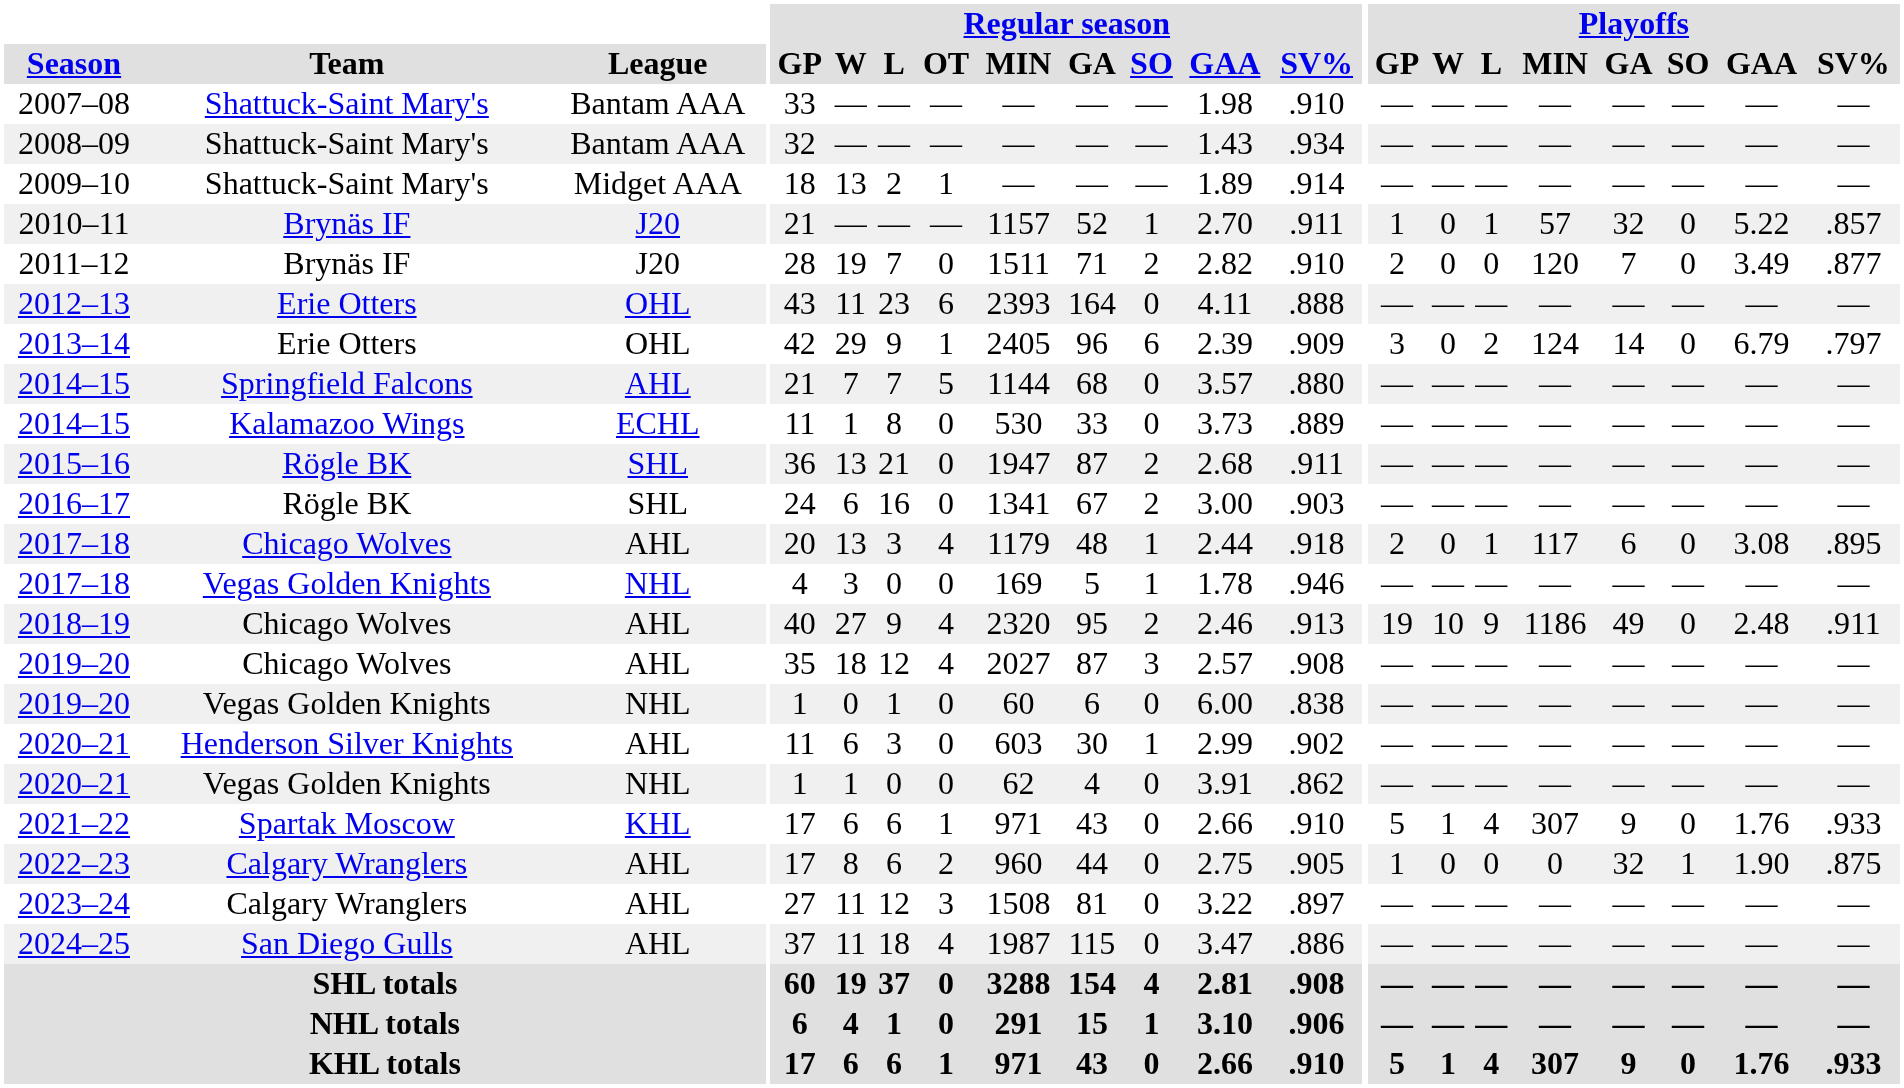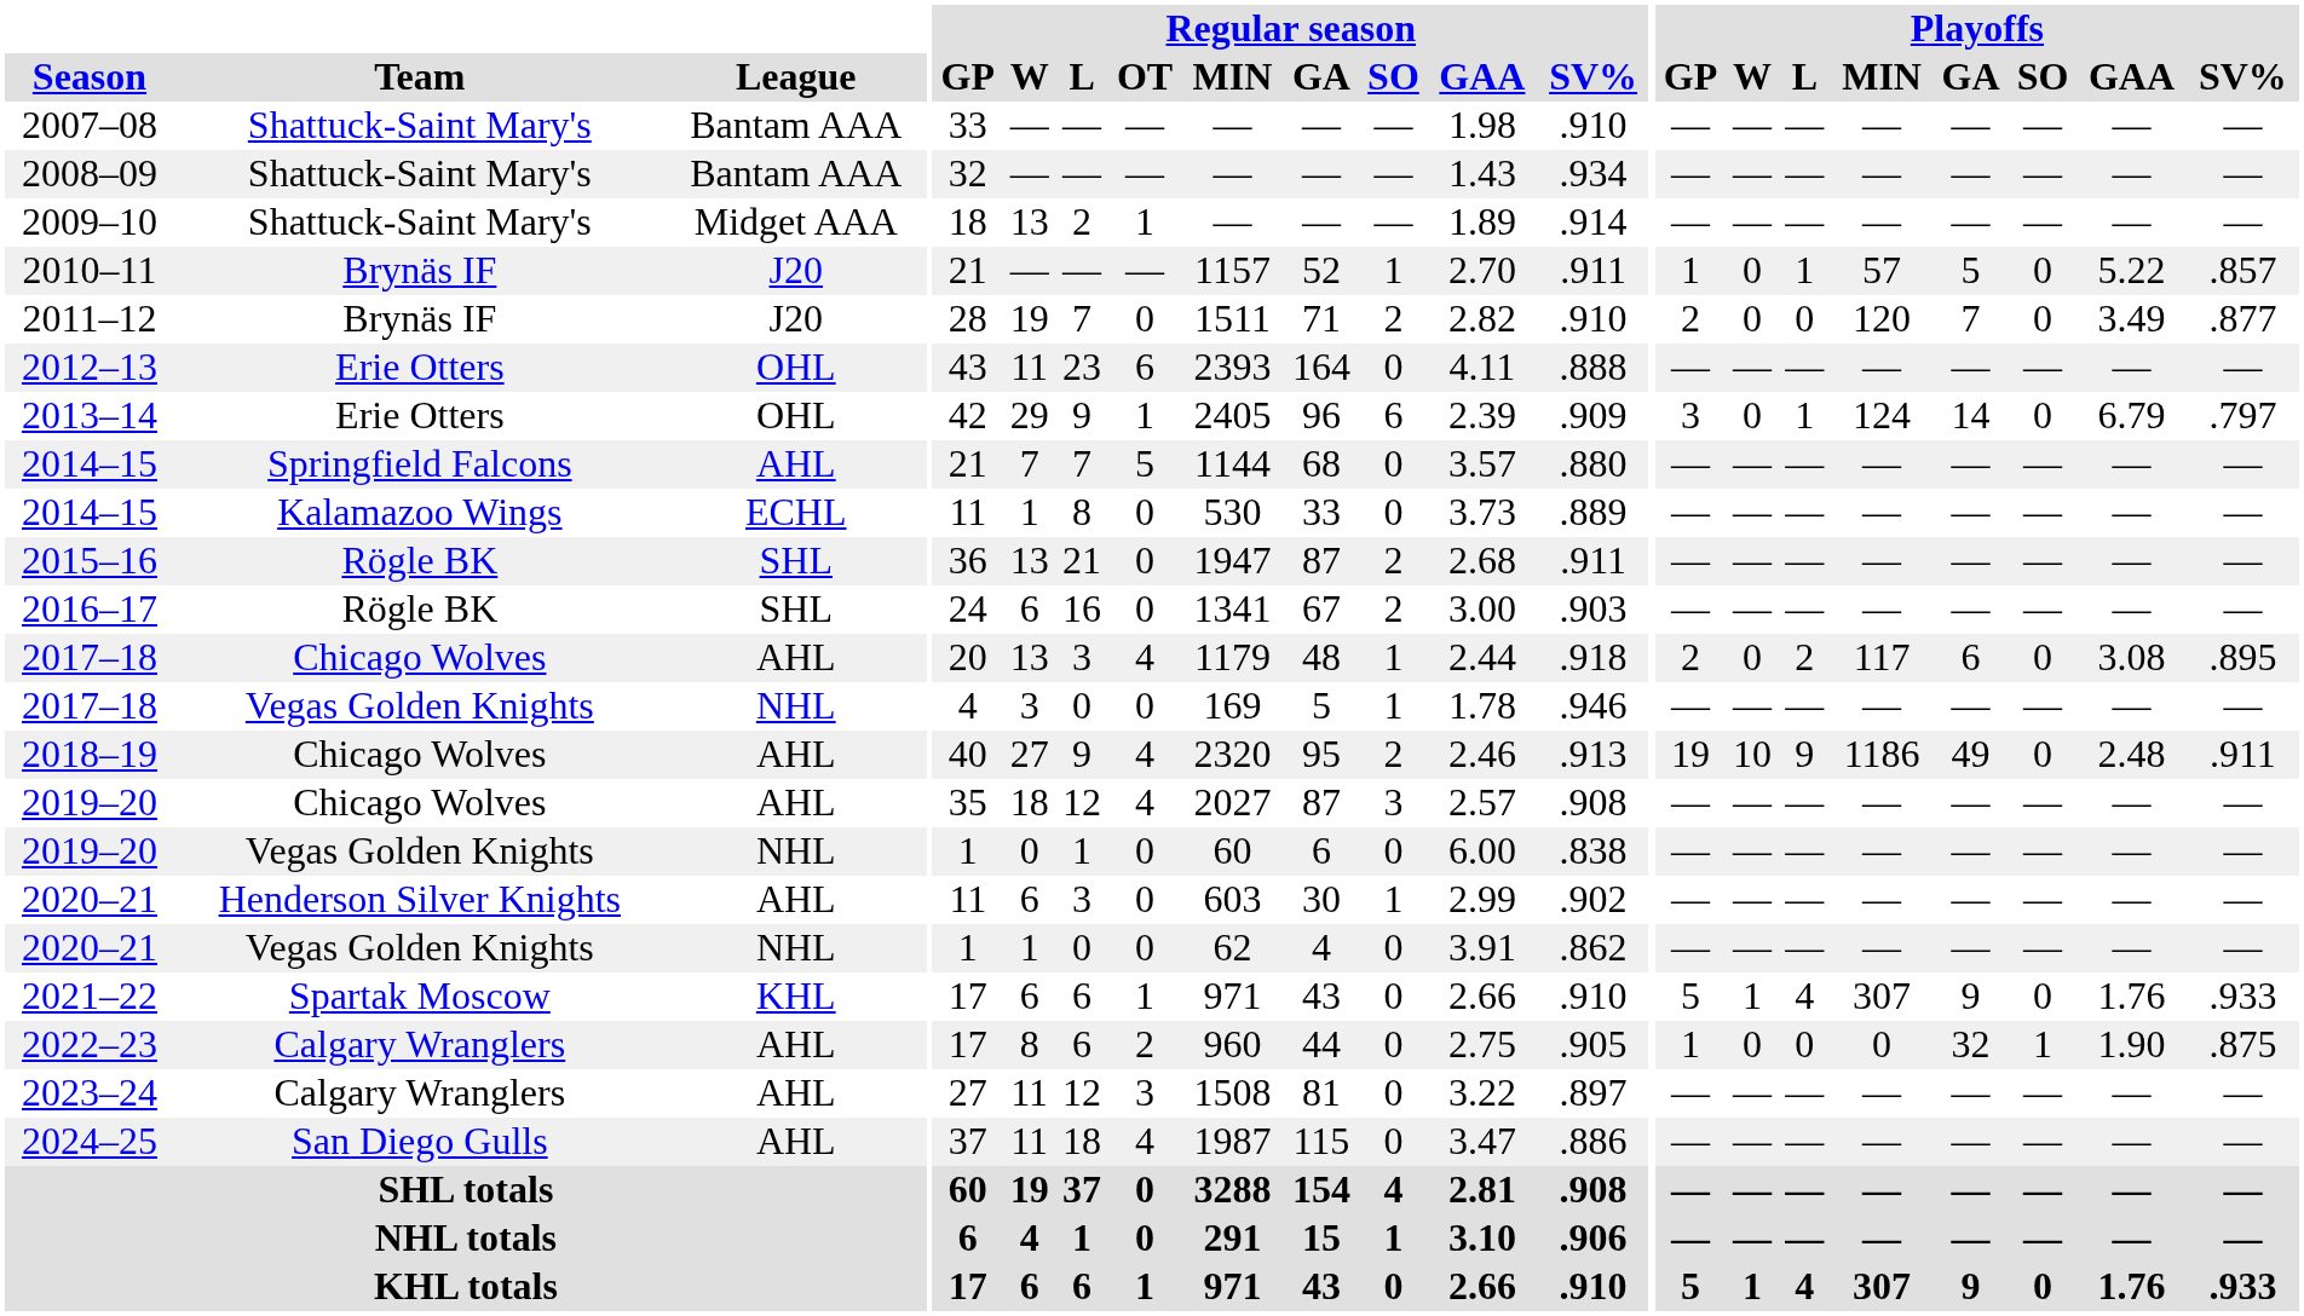 <table border="0" cellpadding="1" cellspacing="0" style="text-align:center; width:75%">
 <tr ALIGN="center" bgcolor="#e0e0e0">
 <th align="center" colspan="3" bgcolor="#ffffff"></th>
 <th align="center" rowspan="99" bgcolor="#ffffff"></th>
 <th align="center" colspan="9" bgcolor="#e0e0e0"><a href='#'>Regular season</a></th>
 <th align="center" rowspan="99" bgcolor="#ffffff"></th>
 <th align="center" colspan="8" bgcolor="#e0e0e0"><a href='#'>Playoffs</a></th>
 </tr>
 <tr ALIGN="center" bgcolor="#e0e0e0">
 <th><a href='#'>Season</a></th>
 <th>Team</th>
 <th>League</th>
 <th>GP</th>
 <th>W</th>
 <th>L</th>
 <th>OT</th>
 <th>MIN</th>
 <th>GA</th>
 <th><a href='#'>SO</a></th>
 <th><a href='#'>GAA</a></th>
 <th><a href='#'>SV%</a></th>
 <th>GP</th>
 <th>W</th>
 <th>L</th>
 <th>MIN</th>
 <th>GA</th>
 <th>SO</th>
 <th>GAA</th>
 <th>SV%</th>
 </tr>
 <tr ALIGN="center">
 <td>2007–08</td>
 <td><a href='#'>Shattuck-Saint Mary's</a></td>
 <td>Bantam AAA</td>
 <td>33</td>
 <td>—</td>
 <td>—</td>
 <td>—</td>
 <td>—</td>
 <td>—</td>
 <td>—</td>
 <td>1.98</td>
 <td>.910</td>
 <td>—</td>
 <td>—</td>
 <td>—</td>
 <td>—</td>
 <td>—</td>
 <td>—</td>
 <td>—</td>
 <td>—</td>
 </tr>
 <tr ALIGN="center" bgcolor="#f0f0f0">
 <td>2008–09</td>
 <td>Shattuck-Saint Mary's</td>
 <td>Bantam AAA</td>
 <td>32</td>
 <td>—</td>
 <td>—</td>
 <td>—</td>
 <td>—</td>
 <td>—</td>
 <td>—</td>
 <td>1.43</td>
 <td>.934</td>
 <td>—</td>
 <td>—</td>
 <td>—</td>
 <td>—</td>
 <td>—</td>
 <td>—</td>
 <td>—</td>
 <td>—</td>
 </tr>
 <tr ALIGN="center">
 <td>2009–10</td>
 <td>Shattuck-Saint Mary's</td>
 <td>Midget AAA</td>
 <td>18</td>
 <td>13</td>
 <td>2</td>
 <td>1</td>
 <td>—</td>
 <td>—</td>
 <td>—</td>
 <td>1.89</td>
 <td>.914</td>
 <td>—</td>
 <td>—</td>
 <td>—</td>
 <td>—</td>
 <td>—</td>
 <td>—</td>
 <td>—</td>
 <td>—</td>
 </tr>
 <tr ALIGN="center" bgcolor="#f0f0f0">
 <td>2010–11</td>
 <td><a href='#'>Brynäs IF</a></td>
 <td><a href='#'>J20</a></td>
 <td>21</td>
 <td>—</td>
 <td>—</td>
 <td>—</td>
 <td>1157</td>
 <td>52</td>
 <td>1</td>
 <td>2.70</td>
 <td>.911</td>
 <td>1</td>
 <td>0</td>
 <td>1</td>
 <td>57</td>
-<td>32</td>
+<td>5</td>
 <td>0</td>
 <td>5.22</td>
 <td>.857</td>
 </tr>
 <tr ALIGN="center">
 <td>2011–12</td>
 <td>Brynäs IF</td>
 <td>J20</td>
 <td>28</td>
 <td>19</td>
 <td>7</td>
 <td>0</td>
 <td>1511</td>
 <td>71</td>
 <td>2</td>
 <td>2.82</td>
 <td>.910</td>
 <td>2</td>
 <td>0</td>
 <td>0</td>
 <td>120</td>
 <td>7</td>
 <td>0</td>
 <td>3.49</td>
 <td>.877</td>
 </tr>
 <tr ALIGN="center" bgcolor="#f0f0f0">
 <td><a href='#'>2012–13</a></td>
 <td><a href='#'>Erie Otters</a></td>
 <td><a href='#'>OHL</a></td>
 <td>43</td>
 <td>11</td>
 <td>23</td>
 <td>6</td>
 <td>2393</td>
 <td>164</td>
 <td>0</td>
 <td>4.11</td>
 <td>.888</td>
 <td>—</td>
 <td>—</td>
 <td>—</td>
 <td>—</td>
 <td>—</td>
 <td>—</td>
 <td>—</td>
 <td>—</td>
 </tr>
 <tr ALIGN="center">
 <td><a href='#'>2013–14</a></td>
 <td>Erie Otters</td>
 <td>OHL</td>
 <td>42</td>
 <td>29</td>
 <td>9</td>
 <td>1</td>
 <td>2405</td>
 <td>96</td>
 <td>6</td>
 <td>2.39</td>
 <td>.909</td>
 <td>3</td>
 <td>0</td>
-<td>2</td>
+<td>1</td>
 <td>124</td>
 <td>14</td>
 <td>0</td>
 <td>6.79</td>
 <td>.797</td>
 </tr>
 <tr ALIGN="center"  bgcolor="#f0f0f0">
 <td><a href='#'>2014–15</a></td>
 <td><a href='#'>Springfield Falcons</a></td>
 <td><a href='#'>AHL</a></td>
 <td>21</td>
 <td>7</td>
 <td>7</td>
 <td>5</td>
 <td>1144</td>
 <td>68</td>
 <td>0</td>
 <td>3.57</td>
 <td>.880</td>
 <td>—</td>
 <td>—</td>
 <td>—</td>
 <td>—</td>
 <td>—</td>
 <td>—</td>
 <td>—</td>
 <td>—</td>
 </tr>
 <tr ALIGN="center">
 <td><a href='#'>2014–15</a></td>
 <td><a href='#'>Kalamazoo Wings</a></td>
 <td><a href='#'>ECHL</a></td>
 <td>11</td>
 <td>1</td>
 <td>8</td>
 <td>0</td>
 <td>530</td>
 <td>33</td>
 <td>0</td>
 <td>3.73</td>
 <td>.889</td>
 <td>—</td>
 <td>—</td>
 <td>—</td>
 <td>—</td>
 <td>—</td>
 <td>—</td>
 <td>—</td>
 <td>—</td>
 </tr>
 <tr ALIGN="center"  bgcolor="#f0f0f0">
 <td><a href='#'>2015–16</a></td>
 <td><a href='#'>Rögle BK</a></td>
 <td><a href='#'>SHL</a></td>
 <td>36</td>
 <td>13</td>
 <td>21</td>
 <td>0</td>
 <td>1947</td>
 <td>87</td>
 <td>2</td>
 <td>2.68</td>
 <td>.911</td>
 <td>—</td>
 <td>—</td>
 <td>—</td>
 <td>—</td>
 <td>—</td>
 <td>—</td>
 <td>—</td>
 <td>—</td>
 </tr>
 <tr ALIGN="center">
 <td><a href='#'>2016–17</a></td>
 <td>Rögle BK</td>
 <td>SHL</td>
 <td>24</td>
 <td>6</td>
 <td>16</td>
 <td>0</td>
 <td>1341</td>
 <td>67</td>
 <td>2</td>
 <td>3.00</td>
 <td>.903</td>
 <td>—</td>
 <td>—</td>
 <td>—</td>
 <td>—</td>
 <td>—</td>
 <td>—</td>
 <td>—</td>
 <td>—</td>
 </tr>
 <tr ALIGN="center"  bgcolor="#f0f0f0">
 <td><a href='#'>2017–18</a></td>
 <td><a href='#'>Chicago Wolves</a></td>
 <td>AHL</td>
 <td>20</td>
 <td>13</td>
 <td>3</td>
 <td>4</td>
 <td>1179</td>
 <td>48</td>
 <td>1</td>
 <td>2.44</td>
 <td>.918</td>
 <td>2</td>
 <td>0</td>
-<td>1</td>
+<td>2</td>
 <td>117</td>
 <td>6</td>
 <td>0</td>
 <td>3.08</td>
 <td>.895</td>
 </tr>
 <tr ALIGN="center">
 <td><a href='#'>2017–18</a></td>
 <td><a href='#'>Vegas Golden Knights</a></td>
 <td><a href='#'>NHL</a></td>
 <td>4</td>
 <td>3</td>
 <td>0</td>
 <td>0</td>
 <td>169</td>
 <td>5</td>
 <td>1</td>
 <td>1.78</td>
 <td>.946</td>
 <td>—</td>
 <td>—</td>
 <td>—</td>
 <td>—</td>
 <td>—</td>
 <td>—</td>
 <td>—</td>
 <td>—</td>
 </tr>
 <tr ALIGN="center"  bgcolor="#f0f0f0">
 <td><a href='#'>2018–19</a></td>
 <td>Chicago Wolves</td>
 <td>AHL</td>
 <td>40</td>
 <td>27</td>
 <td>9</td>
 <td>4</td>
 <td>2320</td>
 <td>95</td>
 <td>2</td>
 <td>2.46</td>
 <td>.913</td>
 <td>19</td>
 <td>10</td>
 <td>9</td>
 <td>1186</td>
 <td>49</td>
 <td>0</td>
 <td>2.48</td>
 <td>.911</td>
 </tr>
 <tr>
 <td><a href='#'>2019–20</a></td>
 <td>Chicago Wolves</td>
 <td>AHL</td>
 <td>35</td>
 <td>18</td>
 <td>12</td>
 <td>4</td>
 <td>2027</td>
 <td>87</td>
 <td>3</td>
 <td>2.57</td>
 <td>.908</td>
 <td>—</td>
 <td>—</td>
 <td>—</td>
 <td>—</td>
 <td>—</td>
 <td>—</td>
 <td>—</td>
 <td>—</td>
 </tr>
 <tr bgcolor="#f0f0f0">
 <td><a href='#'>2019–20</a></td>
 <td>Vegas Golden Knights</td>
 <td>NHL</td>
 <td>1</td>
 <td>0</td>
 <td>1</td>
 <td>0</td>
 <td>60</td>
 <td>6</td>
 <td>0</td>
 <td>6.00</td>
 <td>.838</td>
 <td>—</td>
 <td>—</td>
 <td>—</td>
 <td>—</td>
 <td>—</td>
 <td>—</td>
 <td>—</td>
 <td>—</td>
 </tr>
 <tr>
 <td><a href='#'>2020–21</a></td>
 <td><a href='#'>Henderson Silver Knights</a></td>
 <td>AHL</td>
 <td>11</td>
 <td>6</td>
 <td>3</td>
 <td>0</td>
 <td>603</td>
 <td>30</td>
 <td>1</td>
 <td>2.99</td>
 <td>.902</td>
 <td>—</td>
 <td>—</td>
 <td>—</td>
 <td>—</td>
 <td>—</td>
 <td>—</td>
 <td>—</td>
 <td>—</td>
 </tr>
 <tr bgcolor="#f0f0f0">
 <td><a href='#'>2020–21</a></td>
 <td>Vegas Golden Knights</td>
 <td>NHL</td>
 <td>1</td>
 <td>1</td>
 <td>0</td>
 <td>0</td>
 <td>62</td>
 <td>4</td>
 <td>0</td>
 <td>3.91</td>
 <td>.862</td>
 <td>—</td>
 <td>—</td>
 <td>—</td>
 <td>—</td>
 <td>—</td>
 <td>—</td>
 <td>—</td>
 <td>—</td>
 </tr>
 <tr>
 <td><a href='#'>2021–22</a></td>
 <td><a href='#'>Spartak Moscow</a></td>
 <td><a href='#'>KHL</a></td>
 <td>17</td>
 <td>6</td>
 <td>6</td>
 <td>1</td>
 <td>971</td>
 <td>43</td>
 <td>0</td>
 <td>2.66</td>
 <td>.910</td>
 <td>5</td>
 <td>1</td>
 <td>4</td>
 <td>307</td>
 <td>9</td>
 <td>0</td>
 <td>1.76</td>
 <td>.933</td>
 </tr>
 <tr bgcolor="#f0f0f0">
 <td><a href='#'>2022–23</a></td>
 <td><a href='#'>Calgary Wranglers</a></td>
 <td>AHL</td>
 <td>17</td>
 <td>8</td>
 <td>6</td>
 <td>2</td>
 <td>960</td>
 <td>44</td>
 <td>0</td>
 <td>2.75</td>
 <td>.905</td>
 <td>1</td>
 <td>0</td>
 <td>0</td>
 <td>0</td>
 <td>32</td>
 <td>1</td>
 <td>1.90</td>
 <td>.875</td>
 </tr>
 <tr ALIGN="center">
 <td><a href='#'>2023–24</a></td>
 <td>Calgary Wranglers</td>
 <td>AHL</td>
 <td>27</td>
 <td>11</td>
 <td>12</td>
 <td>3</td>
 <td>1508</td>
 <td>81</td>
 <td>0</td>
 <td>3.22</td>
 <td>.897</td>
 <td>—</td>
 <td>—</td>
 <td>—</td>
 <td>—</td>
 <td>—</td>
 <td>—</td>
 <td>—</td>
 <td>—</td>
 </tr>
 <tr bgcolor="#f0f0f0">
 <td><a href='#'>2024–25</a></td>
 <td><a href='#'>San Diego Gulls</a></td>
 <td>AHL</td>
 <td>37</td>
 <td>11</td>
 <td>18</td>
 <td>4</td>
 <td>1987</td>
 <td>115</td>
 <td>0</td>
 <td>3.47</td>
 <td>.886</td>
 <td>—</td>
 <td>—</td>
 <td>—</td>
 <td>—</td>
 <td>—</td>
 <td>—</td>
 <td>—</td>
 <td>—</td>
 </tr>
 <tr ALIGN="center" bgcolor="#e0e0e0">
 <th colspan="3" align="center">SHL totals</th>
 <th>60</th>
 <th>19</th>
 <th>37</th>
 <th>0</th>
 <th>3288</th>
 <th>154</th>
 <th>4</th>
 <th>2.81</th>
 <th>.908</th>
 <th>—</th>
 <th>—</th>
 <th>—</th>
 <th>—</th>
 <th>—</th>
 <th>—</th>
 <th>—</th>
 <th>—</th>
 </tr>
 <tr ALIGN="center" bgcolor="#e0e0e0">
 <th colspan="3" align="center">NHL totals</th>
 <th>6</th>
 <th>4</th>
 <th>1</th>
 <th>0</th>
 <th>291</th>
 <th>15</th>
 <th>1</th>
 <th>3.10</th>
 <th>.906</th>
 <th>—</th>
 <th>—</th>
 <th>—</th>
 <th>—</th>
 <th>—</th>
 <th>—</th>
 <th>—</th>
 <th>—</th>
 </tr>
 <tr ALIGN="center" bgcolor="#e0e0e0">
 <th colspan="3" align="center">KHL totals</th>
 <th>17</th>
 <th>6</th>
 <th>6</th>
 <th>1</th>
 <th>971</th>
 <th>43</th>
 <th>0</th>
 <th>2.66</th>
 <th>.910</th>
 <th>5</th>
 <th>1</th>
 <th>4</th>
 <th>307</th>
 <th>9</th>
 <th>0</th>
 <th>1.76</th>
 <th>.933</th>
 </tr>
 </table>
